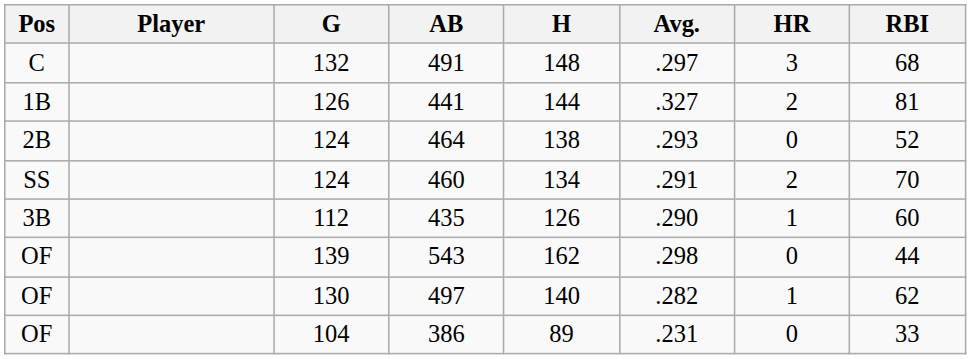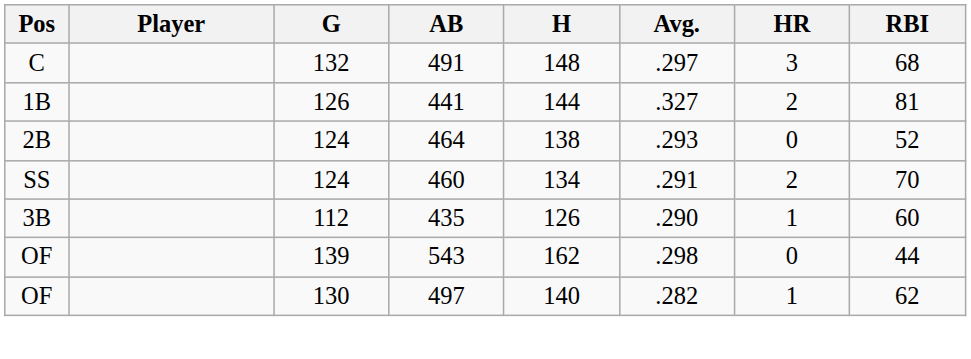 <table class="wikitable sortable">
 <tr>
 <th bgcolor="#DDDDFF" width="5%">Pos</th>
 <th bgcolor="#DDDDFF" width="16%">Player</th>
 <th bgcolor="#DDDDFF" width="9%">G</th>
 <th bgcolor="#DDDDFF" width="9%">AB</th>
 <th bgcolor="#DDDDFF" width="9%">H</th>
 <th bgcolor="#DDDDFF" width="9%">Avg.</th>
 <th bgcolor="#DDDDFF" width="9%">HR</th>
 <th bgcolor="#DDDDFF" width="9%">RBI</th>
 </tr>
 <tr align="center">
 <td>C</td>
 <td></td>
 <td>132</td>
 <td>491</td>
 <td>148</td>
 <td>.297</td>
 <td>3</td>
 <td>68</td>
 </tr>
 <tr align="center">
 <td>1B</td>
 <td></td>
 <td>126</td>
 <td>441</td>
 <td>144</td>
 <td>.327</td>
 <td>2</td>
 <td>81</td>
 </tr>
 <tr align="center">
 <td>2B</td>
 <td></td>
 <td>124</td>
 <td>464</td>
 <td>138</td>
 <td>.293</td>
 <td>0</td>
 <td>52</td>
 </tr>
 <tr align="center">
 <td>SS</td>
 <td></td>
 <td>124</td>
 <td>460</td>
 <td>134</td>
 <td>.291</td>
 <td>2</td>
 <td>70</td>
 </tr>
 <tr align="center">
 <td>3B</td>
 <td></td>
 <td>112</td>
 <td>435</td>
 <td>126</td>
 <td>.290</td>
 <td>1</td>
 <td>60</td>
 </tr>
 <tr align="center">
 <td>OF</td>
 <td></td>
 <td>139</td>
 <td>543</td>
 <td>162</td>
 <td>.298</td>
 <td>0</td>
 <td>44</td>
 </tr>
 <tr align="center">
 <td>OF</td>
 <td></td>
 <td>130</td>
 <td>497</td>
 <td>140</td>
 <td>.282</td>
 <td>1</td>
 <td>62</td>
 </tr>
-<tr align="center">
-<td>OF</td>
-<td></td>
-<td>104</td>
-<td>386</td>
-<td>89</td>
-<td>.231</td>
-<td>0</td>
-<td>33</td>
-</tr>
 </table>
